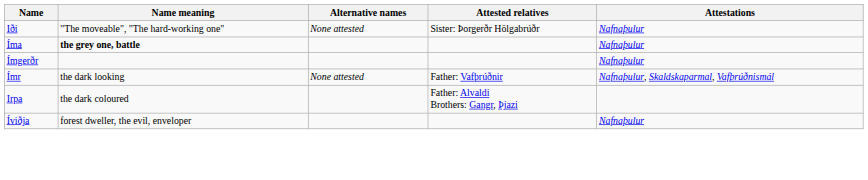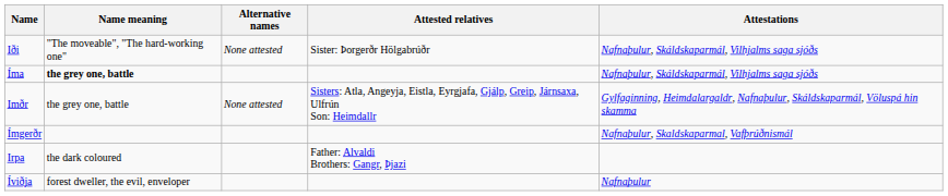 <table class="wikitable sortable" style="font-size: 90%; width: 100%">
 <tr>
 <th>Name</th>
 <th>Name meaning</th>
 <th>Alternative names</th>
 <th>Attested relatives</th>
 <th>Attestations</th>
 </tr>
 <tr>
 <td><a href='#'>Iði</a></td>
 <td>"The moveable", "The hard-working one"</td>
 <td><em>None attested</em></td>
 <td>Sister: Þorgerðr Hölgabrúðr</td>
-<td><em><a href='#'>Nafnaþulur</a></em></td>
+<td><em><a href='#'>Nafnaþulur</a></em>, <em><a href='#'>Skáldskaparmál</a></em>, <em><a href='#'>Vilhjalms saga sjóðs</a></em></td>
 </tr>
 <tr>
 <td><a href='#'>Íma</a></td>
 <td><strong>the grey one, battle</strong></td>
 <td></td>
 <td></td>
-<td><em><a href='#'>Nafnaþulur</a></em></td>
+<td><em><a href='#'>Nafnaþulur</a></em>, <em><a href='#'>Skáldskaparmál</a></em>, <em><a href='#'>Vilhjalms saga sjóðs</a></em></td>
+</tr>
+<tr>
+<td><a href='#'>Imðr</a></td>
+<td>the grey one, battle</td>
+<td><em>None attested</em></td>
+<td><a href='#'>Sisters</a>: Atla, Angeyja, Eistla, Eyrgjafa, <a href='#'>Gjálp</a>, <a href='#'>Greip</a>, <a href='#'>Járnsaxa</a>, Ulfrún <br> Son: <a href='#'>Heimdallr</a></td>
+<td><em><a href='#'>Gylfaginning</a></em>, <em><a href='#'>Heimdalargaldr</a></em>, <em><a href='#'>Nafnaþulur</a></em>, <em><a href='#'>Skáldskaparmál</a></em>, <em><a href='#'>Völuspá hin skamma</a></em></td>
 </tr>
 <tr>
 <td><a href='#'>Ímgerðr</a></td>
 <td></td>
 <td></td>
 <td></td>
-<td><em><a href='#'>Nafnaþulur</a></em></td>
-</tr>
-<tr>
-<td><a href='#'>Ímr</a></td>
-<td>the dark looking</td>
-<td><em>None attested</em></td>
-<td>Father: <a href='#'>Vafþrúðnir</a></td>
 <td><em><a href='#'>Nafnaþulur</a></em>, <em><a href='#'>Skaldskaparmal</a></em>, <em><a href='#'>Vafþrúðnismál</a></em></td>
 </tr>
 <tr>
 <td><a href='#'>Irpa</a></td>
 <td>the dark coloured</td>
 <td></td>
 <td>Father: <a href='#'>Alvaldi</a> <br> Brothers: <a href='#'>Gangr</a>, <a href='#'>Þjazi</a></td>
 <td></td>
 </tr>
 <tr>
 <td><a href='#'>Íviðja</a></td>
 <td>forest dweller, the evil, enveloper</td>
 <td></td>
 <td></td>
 <td><em><a href='#'>Nafnaþulur</a></em></td>
 </tr>
 </table>
